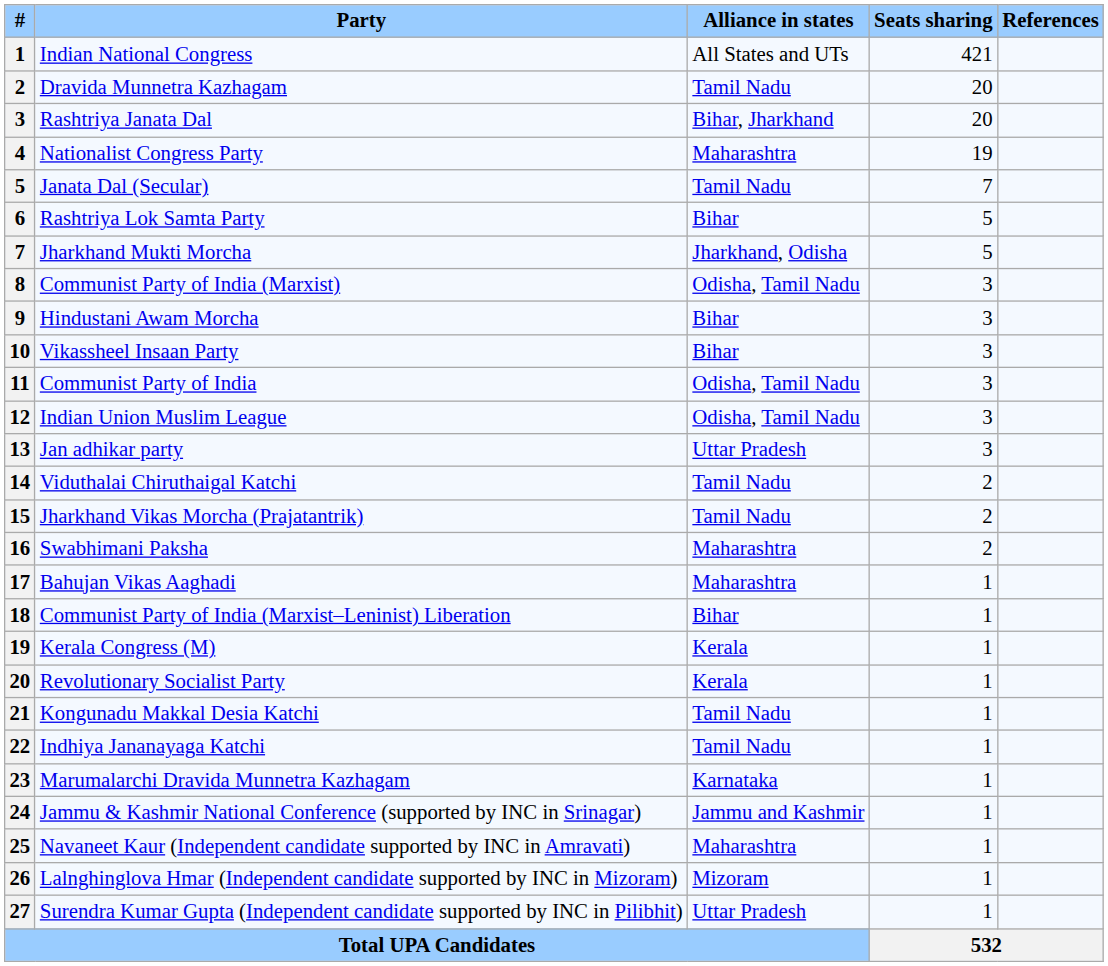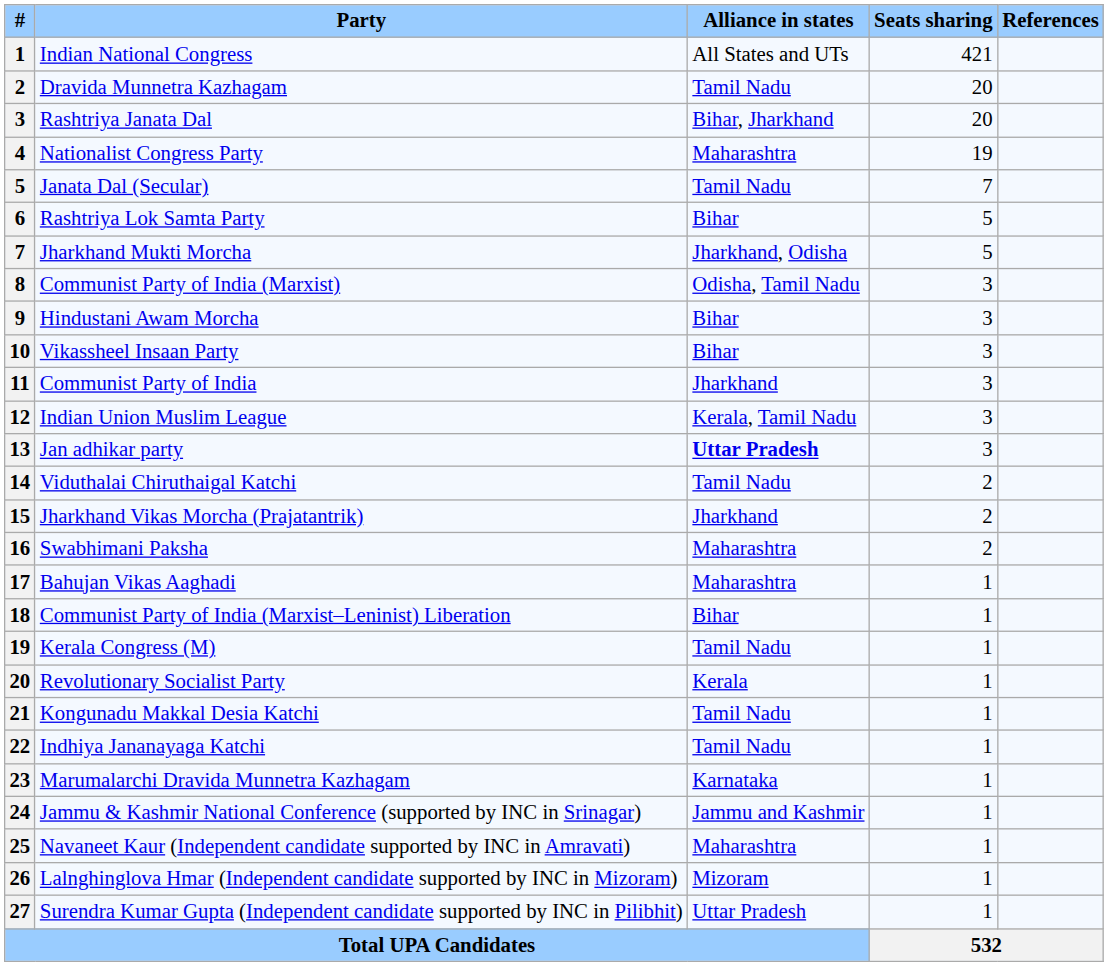 <table class="wikitable sortable" style="border:1px solid black; background:#f4f9ff;" cellspacing="1" cellpadding="1">
 <tr>
 <th style="background:#9cf;">#</th>
 <th style="background:#9cf;">Party</th>
 <th style="background:#9cf;">Alliance in states</th>
 <th style="background:#9cf;">Seats sharing</th>
 <th style="background:#9cf;">References</th>
 </tr>
 <tr>
 <th style="text-align:center;">1</th>
 <td><a href='#'>Indian National Congress</a></td>
 <td>All States and UTs</td>
 <td align=right>421</td>
 <td align=center></td>
 </tr>
 <tr>
 <th style="text-align:center;">2</th>
 <td><a href='#'>Dravida Munnetra Kazhagam</a></td>
 <td><a href='#'>Tamil Nadu</a></td>
 <td align=right>20</td>
 <td align=center></td>
 </tr>
 <tr>
 <th style="text-align:center;">3</th>
 <td><a href='#'>Rashtriya Janata Dal</a></td>
 <td><a href='#'>Bihar</a>, <a href='#'>Jharkhand</a></td>
 <td style="text-align:right;">20</td>
 <td style="text-align:center;"></td>
 </tr>
 <tr>
 <th style="text-align:center;">4</th>
 <td><a href='#'>Nationalist Congress Party</a></td>
 <td><a href='#'>Maharashtra</a></td>
 <td style="text-align:right;">19</td>
 <td style="text-align:center;"></td>
 </tr>
 <tr>
 <th style="text-align:center;">5</th>
 <td><a href='#'>Janata Dal (Secular)</a></td>
 <td><a href='#'>Tamil Nadu</a></td>
 <td align=right>7</td>
 <td align=center></td>
 </tr>
 <tr>
 <th style="text-align:center;">6</th>
 <td><a href='#'>Rashtriya Lok Samta Party</a></td>
 <td><a href='#'>Bihar</a></td>
 <td align=right>5</td>
 <td align=center></td>
 </tr>
 <tr>
 <th style="text-align:center;">7</th>
 <td><a href='#'>Jharkhand Mukti Morcha</a></td>
 <td><a href='#'>Jharkhand</a>, <a href='#'>Odisha</a></td>
 <td style="text-align:right;">5</td>
 <td style="text-align:center;"></td>
 </tr>
 <tr>
 <th style="text-align:center;">8</th>
 <td><a href='#'>Communist Party of India (Marxist)</a></td>
 <td><a href='#'>Odisha</a>, <a href='#'>Tamil Nadu</a></td>
 <td style="text-align:right;">3</td>
 <td style="text-align:center;"></td>
 </tr>
 <tr>
 <th style="text-align:center;">9</th>
 <td><a href='#'>Hindustani Awam Morcha</a></td>
 <td><a href='#'>Bihar</a></td>
 <td style="text-align:right;">3</td>
 <td style="text-align:center;"></td>
 </tr>
 <tr>
 <th style="text-align:center;">10</th>
 <td><a href='#'>Vikassheel Insaan Party</a></td>
 <td><a href='#'>Bihar</a></td>
 <td style="text-align:right;">3</td>
 <td style="text-align:center;"></td>
 </tr>
 <tr>
 <th style="text-align:center;">11</th>
 <td><a href='#'>Communist Party of India</a></td>
-<td><a href='#'>Odisha</a>, <a href='#'>Tamil Nadu</a></td>
+<td><a href='#'>Jharkhand</a></td>
 <td style="text-align:right;">3</td>
 <td style="text-align:center;"></td>
 </tr>
 <tr>
 <th style="text-align:center;">12</th>
 <td><a href='#'>Indian Union Muslim League</a></td>
-<td><a href='#'>Odisha</a>, <a href='#'>Tamil Nadu</a></td>
+<td><a href='#'>Kerala</a>, <a href='#'>Tamil Nadu</a></td>
 <td style="text-align:right;">3</td>
 <td style="text-align:center;"></td>
 </tr>
 <tr>
 <th style="text-align:center;">13</th>
 <td><a href='#'>Jan adhikar party</a></td>
-<td><a href='#'>Uttar Pradesh</a></td>
+<td><strong><a href='#'>Uttar Pradesh</a></strong></td>
 <td style="text-align:right;">3</td>
 <td style="text-align:center;"></td>
 </tr>
 <tr>
 <th style="text-align:center;">14</th>
 <td><a href='#'>Viduthalai Chiruthaigal Katchi</a></td>
 <td><a href='#'>Tamil Nadu</a></td>
 <td style="text-align:right;">2</td>
 <td style="text-align:center;"></td>
 </tr>
 <tr>
 <th style="text-align:center;">15</th>
 <td><a href='#'>Jharkhand Vikas Morcha (Prajatantrik)</a></td>
-<td><a href='#'>Tamil Nadu</a></td>
+<td><a href='#'>Jharkhand</a></td>
 <td style="text-align:right;">2</td>
 <td style="text-align:center;"></td>
 </tr>
 <tr>
 <th style="text-align:center;">16</th>
 <td><a href='#'>Swabhimani Paksha</a></td>
 <td><a href='#'>Maharashtra</a></td>
 <td style="text-align:right;">2</td>
 <td style="text-align:center;"></td>
 </tr>
 <tr>
 <th style="text-align:center;">17</th>
 <td><a href='#'>Bahujan Vikas Aaghadi</a></td>
 <td><a href='#'>Maharashtra</a></td>
 <td align=right>1</td>
 <td align=center></td>
 </tr>
 <tr>
 <th style="text-align:center;">18</th>
 <td><a href='#'>Communist Party of India (Marxist–Leninist) Liberation</a></td>
 <td><a href='#'>Bihar</a></td>
 <td align=right>1</td>
 <td align=center></td>
 </tr>
 <tr>
 <th style="text-align:center;">19</th>
 <td><a href='#'>Kerala Congress (M)</a></td>
-<td><a href='#'>Kerala</a></td>
+<td><a href='#'>Tamil Nadu</a></td>
 <td align=right>1</td>
 <td align=center></td>
 </tr>
 <tr>
 <th style="text-align:center;">20</th>
 <td><a href='#'>Revolutionary Socialist Party</a></td>
 <td><a href='#'>Kerala</a></td>
 <td align=right>1</td>
 <td align=center></td>
 </tr>
 <tr>
 <th style="text-align:center;">21</th>
 <td><a href='#'>Kongunadu Makkal Desia Katchi</a></td>
 <td><a href='#'>Tamil Nadu</a></td>
 <td style="text-align:right;">1</td>
 <td style="text-align:center;"></td>
 </tr>
 <tr>
 <th style="text-align:center;">22</th>
 <td><a href='#'>Indhiya Jananayaga Katchi</a></td>
 <td><a href='#'>Tamil Nadu</a></td>
 <td style="text-align:right;">1</td>
 <td style="text-align:center;"></td>
 </tr>
 <tr>
 <th style="text-align:center;">23</th>
 <td><a href='#'>Marumalarchi Dravida Munnetra Kazhagam</a></td>
 <td><a href='#'>Karnataka</a></td>
 <td style="text-align:right;">1</td>
 <td style="text-align:center;"></td>
 </tr>
 <tr>
 <th style="text-align:center;">24</th>
 <td><a href='#'>Jammu & Kashmir National Conference</a> (supported by INC in <a href='#'>Srinagar</a>)</td>
 <td><a href='#'>Jammu and Kashmir</a></td>
 <td style="text-align:right;">1</td>
 <td style="text-align:center;"></td>
 </tr>
 <tr>
 <th style="text-align:center;">25</th>
 <td><a href='#'>Navaneet Kaur</a> (<a href='#'>Independent candidate</a> supported by INC in <a href='#'>Amravati</a>)</td>
 <td><a href='#'>Maharashtra</a></td>
 <td align=right>1</td>
 <td align=center></td>
 </tr>
 <tr>
 <th style="text-align:center;">26</th>
 <td><a href='#'>Lalnghinglova Hmar</a> (<a href='#'>Independent candidate</a> supported by INC in <a href='#'>Mizoram</a>)</td>
 <td><a href='#'>Mizoram</a></td>
 <td align=right>1</td>
 <td align=center></td>
 </tr>
 <tr>
 <th style="text-align:center;">27</th>
 <td><a href='#'>Surendra Kumar Gupta</a> (<a href='#'>Independent candidate</a> supported by INC in <a href='#'>Pilibhit</a>)</td>
 <td><a href='#'>Uttar Pradesh</a></td>
 <td style="text-align:right;">1</td>
 <td style="text-align:center;"></td>
 </tr>
 <tr>
 <th style="background-color:#99CCFF" colspan="3">Total UPA Candidates</th>
 <th colspan="2">532</th>
 </tr>
 </table>
